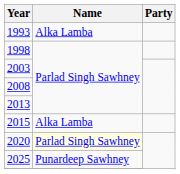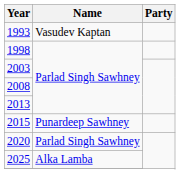 <table class="wikitable">
 <tr>
 <th>Year</th>
 <th>Name</th>
 <th colspan=2>Party</th>
 </tr>
 <tr>
 <td><a href='#'>1993</a></td>
-<td><a href='#'>Alka Lamba</a></td>
+<td>Vasudev Kaptan</td>
 <td></td>
 </tr>
 <tr>
 <td><a href='#'>1998</a></td>
 <td rowspan="4"><a href='#'>Parlad Singh Sawhney</a></td>
 <td></td>
 </tr>
 <tr>
 <td><a href='#'>2003</a></td>
 </tr>
 <tr>
 <td><a href='#'>2008</a></td>
 </tr>
 <tr>
 <td><a href='#'>2013</a></td>
 </tr>
 <tr>
 <td><a href='#'>2015</a></td>
-<td><a href='#'>Alka Lamba</a></td>
+<td><a href='#'>Punardeep Sawhney</a></td>
 <td></td>
 </tr>
 <tr>
 <td><a href='#'>2020</a></td>
-<td style="background: lightyellow;"><a href='#'>Parlad Singh Sawhney</a></td>
+<td><a href='#'>Parlad Singh Sawhney</a></td>
 </tr>
 <tr>
 <td><a href='#'>2025</a></td>
-<td><a href='#'>Punardeep Sawhney</a></td>
+<td><a href='#'>Alka Lamba</a></td>
 </tr>
 <tr>
 </tr>
 </table>
